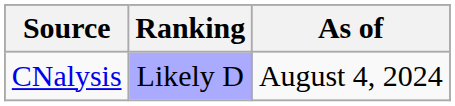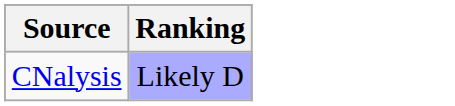 <table class="wikitable">
 <tr>
 <th>Source</th>
 <th>Ranking</th>
-<th>As of</th>
 </tr>
 <tr>
 <td><a href='#'>CNalysis</a></td>
 <td style="background:#AAAAFF" data-sort-value="4" align="center">Likely D</td>
-<td>August 4, 2024</td>
 </tr>
 </table>
